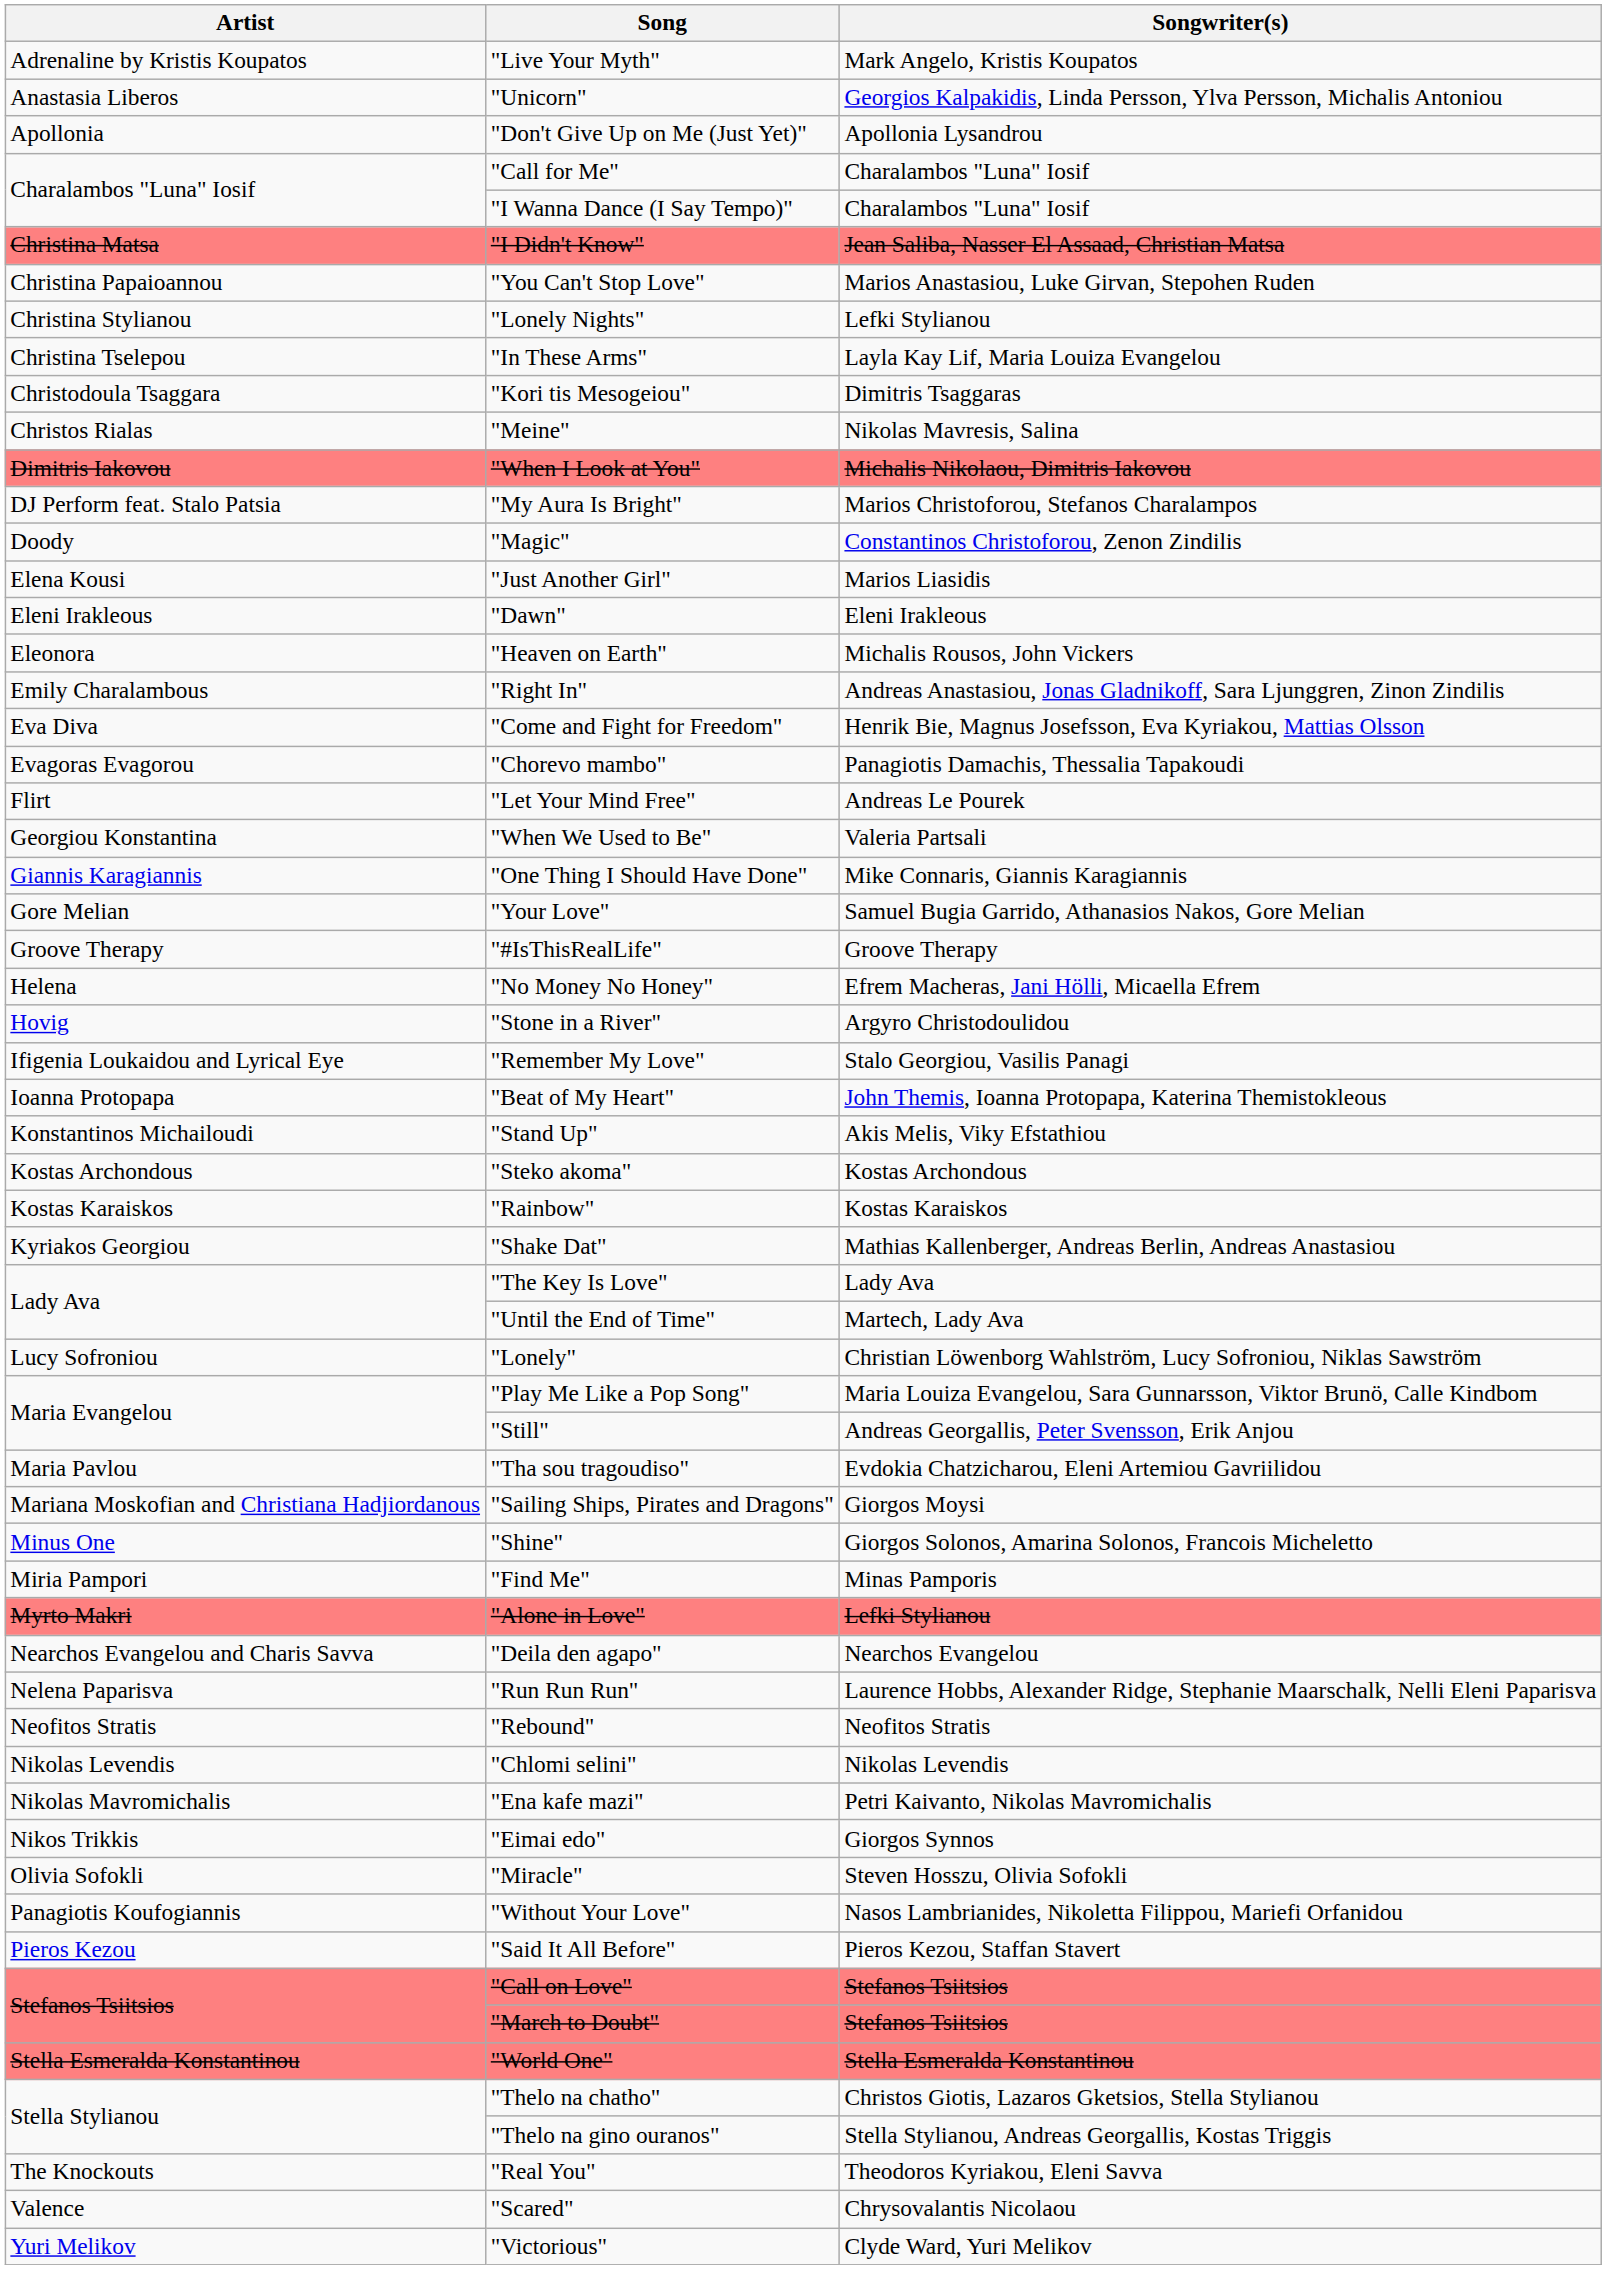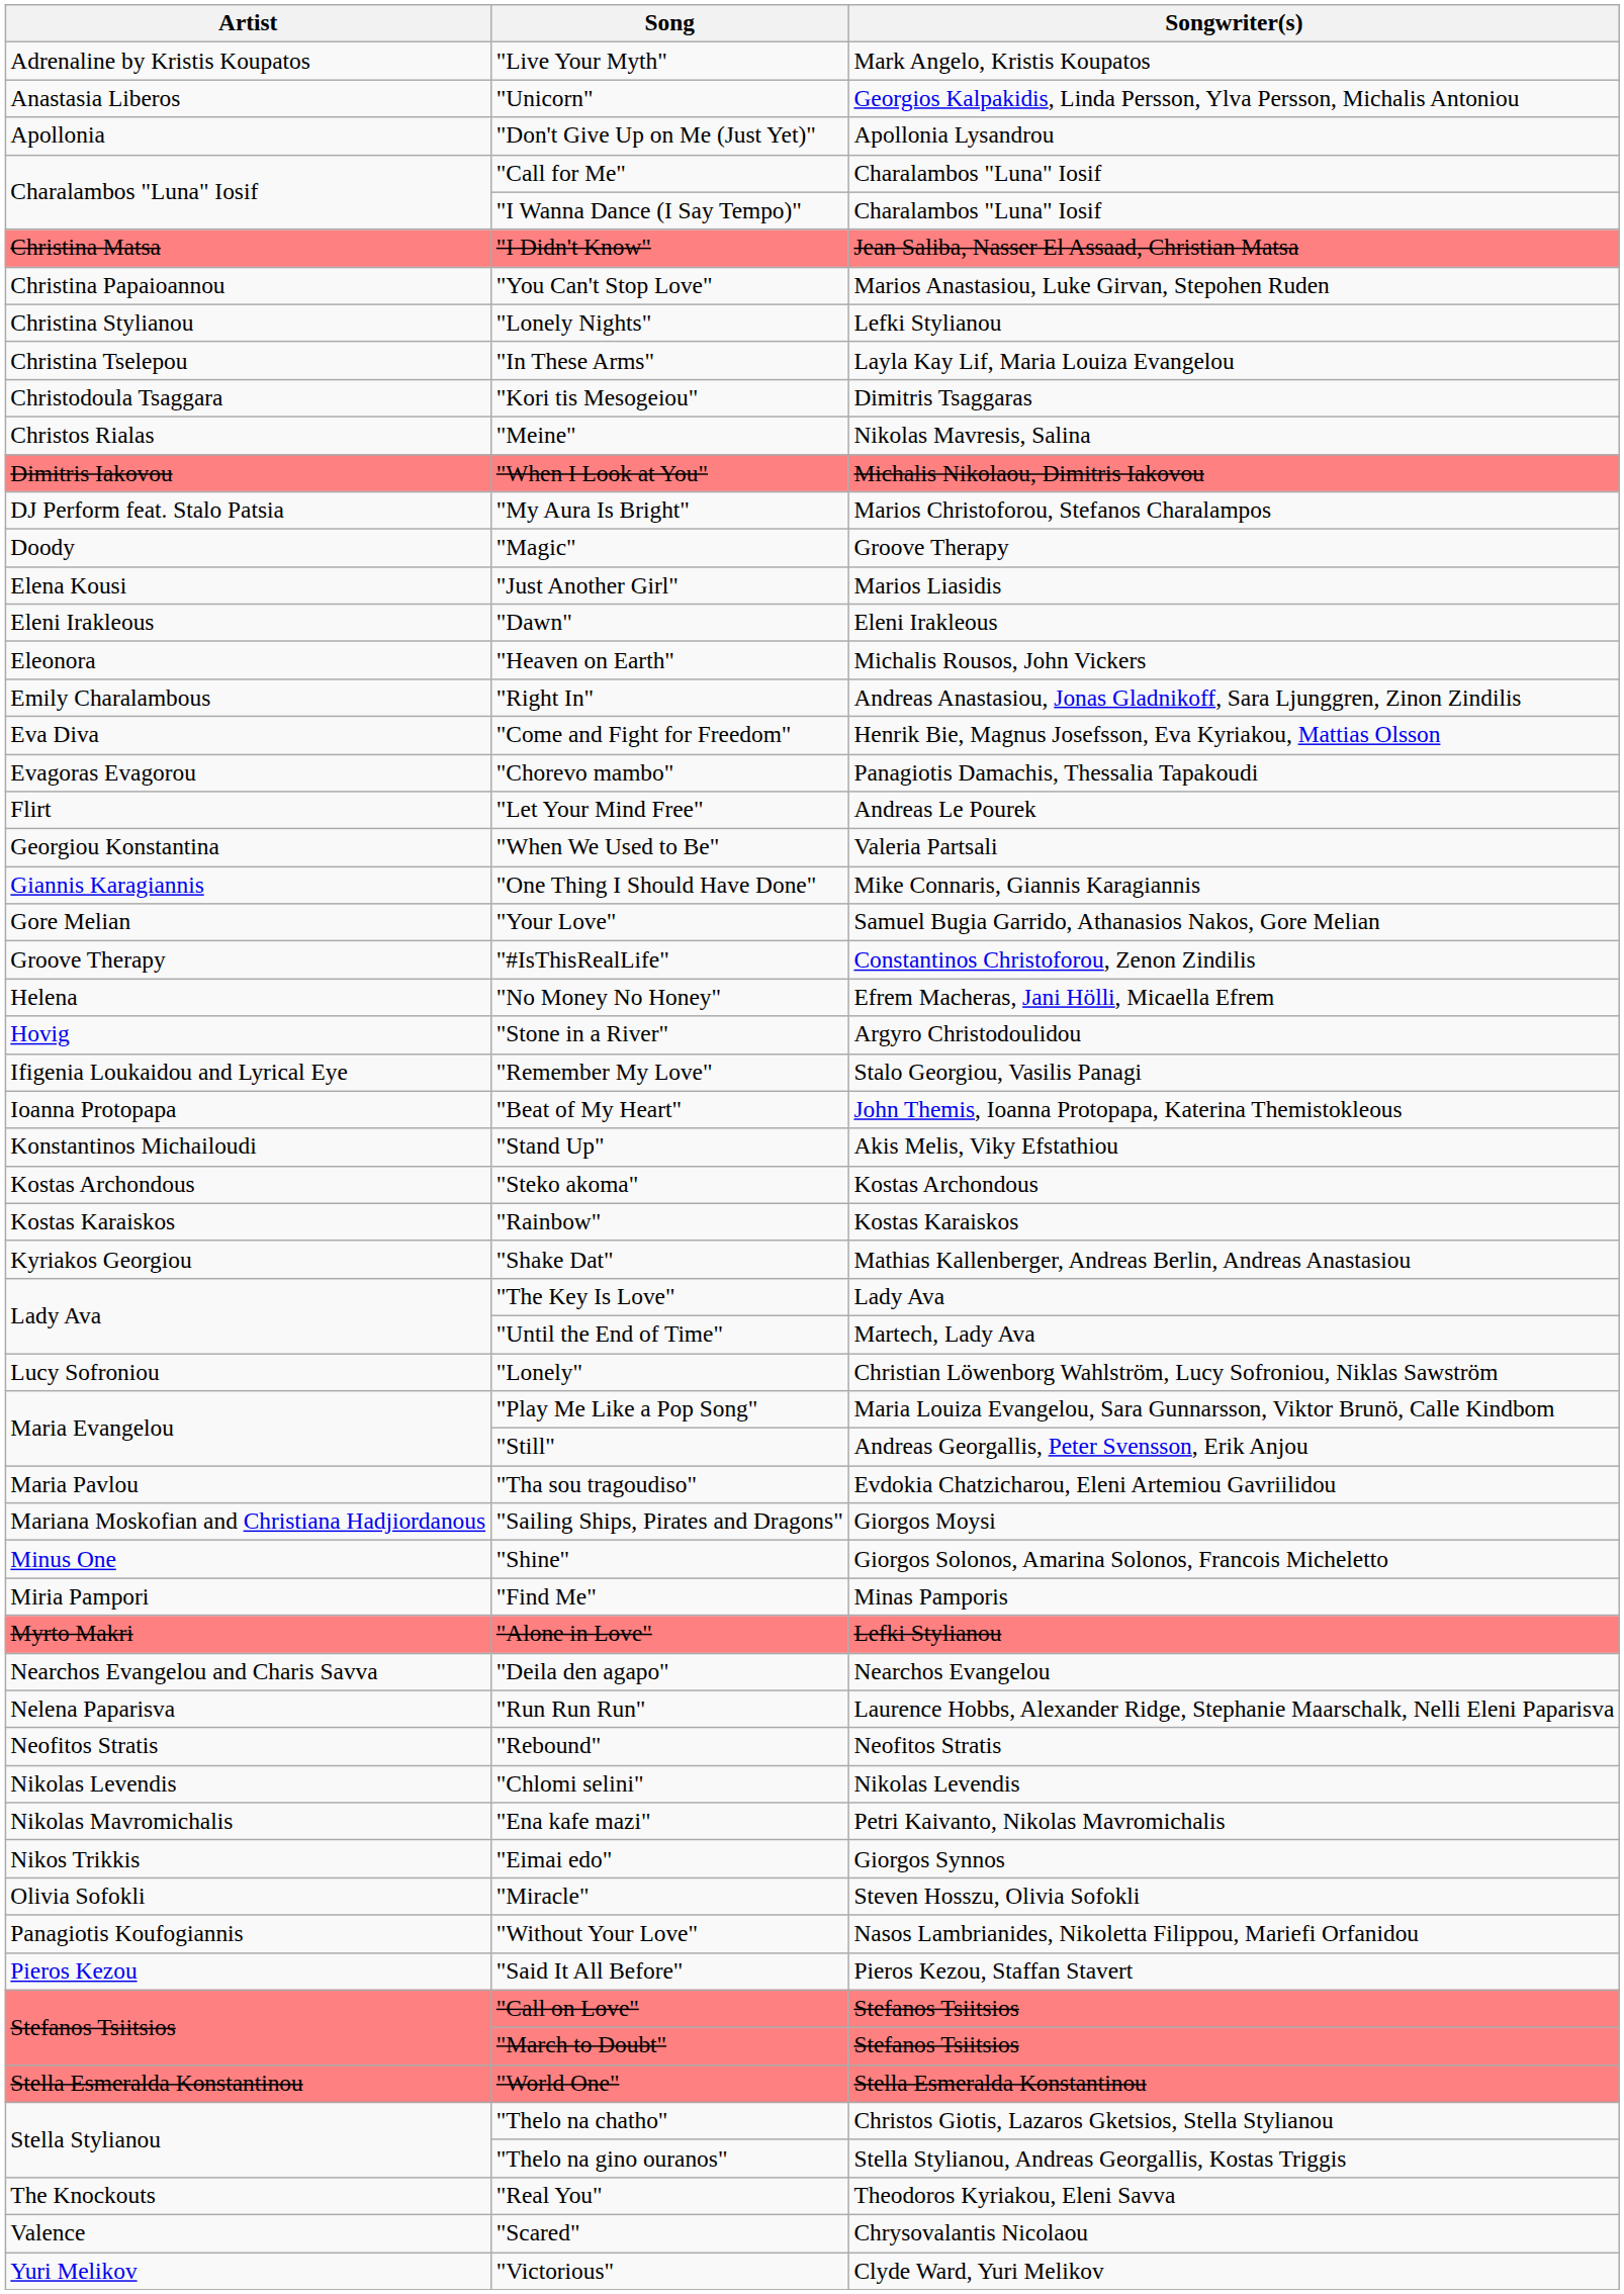 <table class="wikitable sortable mw-collapsible" " style="margin: 1em auto 1em auto">
 <tr>
 <th>Artist</th>
 <th>Song</th>
 <th>Songwriter(s)</th>
 </tr>
 <tr>
 <td>Adrenaline by Kristis Koupatos</td>
 <td>"Live Your Myth"</td>
 <td>Mark Angelo, Kristis Koupatos</td>
 </tr>
 <tr>
 <td>Anastasia Liberos</td>
 <td>"Unicorn"</td>
 <td><a href='#'>Georgios Kalpakidis</a>, Linda Persson, Ylva Persson, Michalis Antoniou</td>
 </tr>
 <tr>
 <td>Apollonia</td>
 <td>"Don't Give Up on Me (Just Yet)"</td>
 <td>Apollonia Lysandrou</td>
 </tr>
 <tr>
 <td rowspan="2">Charalambos "Luna" Iosif</td>
 <td>"Call for Me"</td>
 <td>Charalambos "Luna" Iosif</td>
 </tr>
 <tr>
 <td>"I Wanna Dance (I Say Tempo)"</td>
 <td>Charalambos "Luna" Iosif</td>
 </tr>
 <tr style="background:#fe8080;">
 <td><s>Christina Matsa</s></td>
 <td><s>"I Didn't Know"</s></td>
 <td><s>Jean Saliba, Nasser El Assaad, Christian Matsa</s></td>
 </tr>
 <tr>
 <td>Christina Papaioannou</td>
 <td>"You Can't Stop Love"</td>
 <td>Marios Anastasiou, Luke Girvan, Stepohen Ruden</td>
 </tr>
 <tr>
 <td>Christina Stylianou</td>
 <td>"Lonely Nights"</td>
 <td>Lefki Stylianou</td>
 </tr>
 <tr>
 <td>Christina Tselepou</td>
 <td>"In These Arms"</td>
 <td>Layla Kay Lif, Maria Louiza Evangelou</td>
 </tr>
 <tr>
 <td>Christodoula Tsaggara</td>
 <td>"Kori tis Mesogeiou" </td>
 <td>Dimitris Tsaggaras</td>
 </tr>
 <tr>
 <td>Christos Rialas</td>
 <td>"Meine" </td>
 <td>Nikolas Mavresis, Salina</td>
 </tr>
 <tr style="background:#fe8080;">
 <td><s>Dimitris Iakovou</s></td>
 <td><s>"When I Look at You"</s></td>
 <td><s>Michalis Nikolaou, Dimitris Iakovou</s></td>
 </tr>
 <tr>
 <td>DJ Perform feat. Stalo Patsia</td>
 <td>"My Aura Is Bright"</td>
 <td>Marios Christoforou, Stefanos Charalampos</td>
 </tr>
 <tr>
 <td>Doody</td>
 <td>"Magic"</td>
-<td><a href='#'>Constantinos Christoforou</a>, Zenon Zindilis</td>
+<td>Groove Therapy</td>
 </tr>
 <tr>
 <td>Elena Kousi</td>
 <td>"Just Another Girl"</td>
 <td>Marios Liasidis</td>
 </tr>
 <tr>
 <td>Eleni Irakleous</td>
 <td>"Dawn"</td>
 <td>Eleni Irakleous</td>
 </tr>
 <tr>
 <td>Eleonora</td>
 <td>"Heaven on Earth"</td>
 <td>Michalis Rousos, John Vickers</td>
 </tr>
 <tr>
 <td>Emily Charalambous</td>
 <td>"Right In"</td>
 <td>Andreas Anastasiou, <a href='#'>Jonas Gladnikoff</a>, Sara Ljunggren, Zinon Zindilis</td>
 </tr>
 <tr>
 <td>Eva Diva</td>
 <td>"Come and Fight for Freedom"</td>
 <td>Henrik Bie, Magnus Josefsson, Eva Kyriakou, <a href='#'>Mattias Olsson</a></td>
 </tr>
 <tr>
 <td>Evagoras Evagorou</td>
 <td>"Chorevo mambo" </td>
 <td>Panagiotis Damachis, Thessalia Tapakoudi</td>
 </tr>
 <tr>
 <td>Flirt</td>
 <td>"Let Your Mind Free"</td>
 <td>Andreas Le Pourek</td>
 </tr>
 <tr>
 <td>Georgiou Konstantina</td>
 <td>"When We Used to Be"</td>
 <td>Valeria Partsali</td>
 </tr>
 <tr>
 <td><a href='#'>Giannis Karagiannis</a></td>
 <td>"One Thing I Should Have Done"</td>
 <td>Mike Connaris, Giannis Karagiannis</td>
 </tr>
 <tr>
 <td>Gore Melian</td>
 <td>"Your Love"</td>
 <td>Samuel Bugia Garrido, Athanasios Nakos, Gore Melian</td>
 </tr>
 <tr>
 <td>Groove Therapy</td>
 <td>"#IsThisRealLife"</td>
-<td>Groove Therapy</td>
+<td><a href='#'>Constantinos Christoforou</a>, Zenon Zindilis</td>
 </tr>
 <tr>
 <td>Helena</td>
 <td>"No Money No Honey"</td>
 <td>Efrem Macheras, <a href='#'>Jani Hölli</a>, Micaella Efrem</td>
 </tr>
 <tr>
 <td><a href='#'>Hovig</a></td>
 <td>"Stone in a River"</td>
 <td>Argyro Christodoulidou</td>
 </tr>
 <tr>
 <td>Ifigenia Loukaidou and Lyrical Eye</td>
 <td>"Remember My Love"</td>
 <td>Stalo Georgiou, Vasilis Panagi</td>
 </tr>
 <tr>
 <td>Ioanna Protopapa</td>
 <td>"Beat of My Heart"</td>
 <td><a href='#'>John Themis</a>, Ioanna Protopapa, Katerina Themistokleous</td>
 </tr>
 <tr>
 <td>Konstantinos Michailoudi</td>
 <td>"Stand Up"</td>
 <td>Akis Melis, Viky Efstathiou</td>
 </tr>
 <tr>
 <td>Kostas Archondous</td>
 <td>"Steko akoma" </td>
 <td>Kostas Archondous</td>
 </tr>
 <tr>
 <td>Kostas Karaiskos</td>
 <td>"Rainbow"</td>
 <td>Kostas Karaiskos</td>
 </tr>
 <tr>
 <td>Kyriakos Georgiou</td>
 <td>"Shake Dat"</td>
 <td>Mathias Kallenberger, Andreas Berlin, Andreas Anastasiou</td>
 </tr>
 <tr>
 <td rowspan="2">Lady Ava</td>
 <td>"The Key Is Love"</td>
 <td>Lady Ava</td>
 </tr>
 <tr>
 <td>"Until the End of Time"</td>
 <td>Martech, Lady Ava</td>
 </tr>
 <tr>
 <td>Lucy Sofroniou</td>
 <td>"Lonely"</td>
 <td>Christian Löwenborg Wahlström, Lucy Sofroniou, Niklas Sawström</td>
 </tr>
 <tr>
 <td rowspan="2">Maria Evangelou</td>
 <td>"Play Me Like a Pop Song"</td>
 <td>Maria Louiza Evangelou, Sara Gunnarsson, Viktor Brunö, Calle Kindbom</td>
 </tr>
 <tr>
 <td>"Still"</td>
 <td>Andreas Georgallis, <a href='#'>Peter Svensson</a>, Erik Anjou</td>
 </tr>
 <tr>
 <td>Maria Pavlou</td>
 <td>"Tha sou tragoudiso" </td>
 <td>Evdokia Chatzicharou, Eleni Artemiou Gavriilidou</td>
 </tr>
 <tr>
 <td>Mariana Moskofian and <a href='#'>Christiana Hadjiordanous</a></td>
 <td>"Sailing Ships, Pirates and Dragons"</td>
 <td>Giorgos Moysi</td>
 </tr>
 <tr>
 <td><a href='#'>Minus One</a></td>
 <td>"Shine"</td>
 <td>Giorgos Solonos, Amarina Solonos, Francois Micheletto</td>
 </tr>
 <tr>
 <td>Miria Pampori</td>
 <td>"Find Me"</td>
 <td>Minas Pamporis</td>
 </tr>
 <tr style="background:#fe8080;">
 <td><s>Myrto Makri</s></td>
 <td><s>"Alone in Love"</s></td>
 <td><s>Lefki Stylianou</s></td>
 </tr>
 <tr>
 <td>Nearchos Evangelou and Charis Savva</td>
 <td>"Deila den agapo" </td>
 <td>Nearchos Evangelou</td>
 </tr>
 <tr>
 <td>Nelena Paparisva</td>
 <td>"Run Run Run"</td>
 <td>Laurence Hobbs, Alexander Ridge, Stephanie Maarschalk, Nelli Eleni Paparisva</td>
 </tr>
 <tr>
 <td>Neofitos Stratis</td>
 <td>"Rebound"</td>
 <td>Neofitos Stratis</td>
 </tr>
 <tr>
 <td>Nikolas Levendis</td>
 <td>"Chlomi selini" </td>
 <td>Nikolas Levendis</td>
 </tr>
 <tr>
 <td>Nikolas Mavromichalis</td>
 <td>"Ena kafe mazi" </td>
 <td>Petri Kaivanto, Nikolas Mavromichalis</td>
 </tr>
 <tr>
 <td>Nikos Trikkis</td>
 <td>"Eimai edo" </td>
 <td>Giorgos Synnos</td>
 </tr>
 <tr>
 <td>Olivia Sofokli</td>
 <td>"Miracle"</td>
 <td>Steven Hosszu, Olivia Sofokli</td>
 </tr>
 <tr>
 <td>Panagiotis Koufogiannis</td>
 <td>"Without Your Love"</td>
 <td>Nasos Lambrianides, Nikoletta Filippou, Mariefi Orfanidou</td>
 </tr>
 <tr>
 <td><a href='#'>Pieros Kezou</a></td>
 <td>"Said It All Before"</td>
 <td>Pieros Kezou, Staffan Stavert</td>
 </tr>
 <tr style="background:#fe8080;">
 <td rowspan="2"><s>Stefanos Tsiitsios</s></td>
 <td><s>"Call on Love"</s></td>
 <td><s>Stefanos Tsiitsios</s></td>
 </tr>
 <tr style="background:#fe8080;">
 <td><s>"March to Doubt"</s></td>
 <td><s>Stefanos Tsiitsios</s></td>
 </tr>
 <tr style="background:#fe8080;">
 <td><s>Stella Esmeralda Konstantinou</s></td>
 <td><s>"World One"</s></td>
 <td><s>Stella Esmeralda Konstantinou</s></td>
 </tr>
 <tr>
 <td rowspan="2">Stella Stylianou</td>
 <td>"Thelo na chatho" </td>
 <td>Christos Giotis, Lazaros Gketsios, Stella Stylianou</td>
 </tr>
 <tr>
 <td>"Thelo na gino ouranos" </td>
 <td>Stella Stylianou, Andreas Georgallis, Kostas Triggis</td>
 </tr>
 <tr>
 <td>The Knockouts</td>
 <td>"Real You"</td>
 <td>Theodoros Kyriakou, Eleni Savva</td>
 </tr>
 <tr>
 <td>Valence</td>
 <td>"Scared"</td>
 <td>Chrysovalantis Nicolaou</td>
 </tr>
 <tr>
 <td><a href='#'>Yuri Melikov</a></td>
 <td>"Victorious"</td>
 <td>Clyde Ward, Yuri Melikov</td>
 </tr>
 </table>
